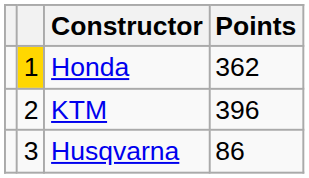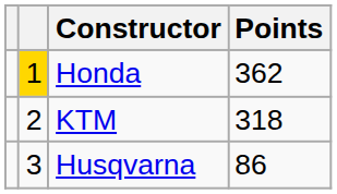 <table class="wikitable" style="font-size: 85%;">
 <tr>
 <th scope="col"></th>
 <th scope="col"></th>
 <th scope="col">Constructor</th>
 <th scope="col">Points</th>
 </tr>
 <tr>
 <td align="left"></td>
 <td align=center style="background: gold;">1</td>
 <td> <a href='#'>Honda</a></td>
 <td align=left>362</td>
 </tr>
 <tr>
 <td align="left"></td>
 <td align=center>2</td>
 <td> <a href='#'>KTM</a></td>
-<td align=left>396</td>
+<td align=left>318</td>
 </tr>
 <tr>
 <td align="left"></td>
 <td align=center>3</td>
 <td> <a href='#'>Husqvarna</a></td>
 <td align=left>86</td>
 </tr>
 </table>
